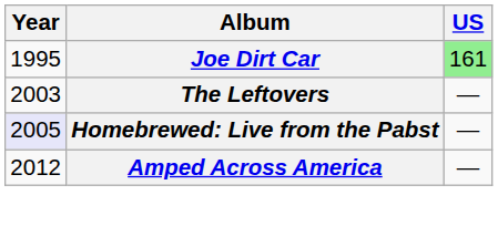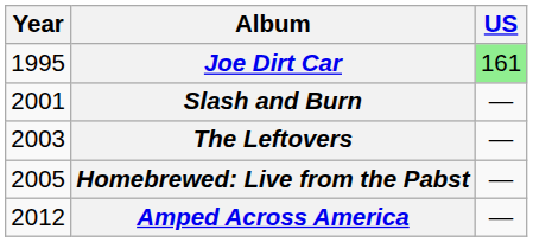 <table class="wikitable plainrowheaders">
 <tr>
 <th scope="col">Year</th>
 <th scope="col">Album</th>
 <th scope="col"><a href='#'>US</a><br></th>
 </tr>
 <tr>
 <td>1995</td>
 <th scope="row"><em><a href='#'>Joe Dirt Car</a></em></th>
 <td style="background: lightgreen; text-align:center;">161</td>
 </tr>
 <tr>
+<td>2001</td>
+<th scope="row"><em>Slash and Burn</em></th>
+<td style="text-align:center;">—</td>
+</tr>
+<tr>
 <td>2003</td>
 <th scope="row"><em>The Leftovers</em></th>
 <td style="text-align:center;">—</td>
 </tr>
 <tr>
-<td style="background: lavender;">2005</td>
+<td>2005</td>
 <th scope="row"><em>Homebrewed: Live from the Pabst</em></th>
 <td style="text-align:center;">—</td>
 </tr>
 <tr>
 <td>2012</td>
 <th scope="row"><em><a href='#'>Amped Across America</a></em></th>
 <td style="text-align:center;">—</td>
 </tr>
 </table>
